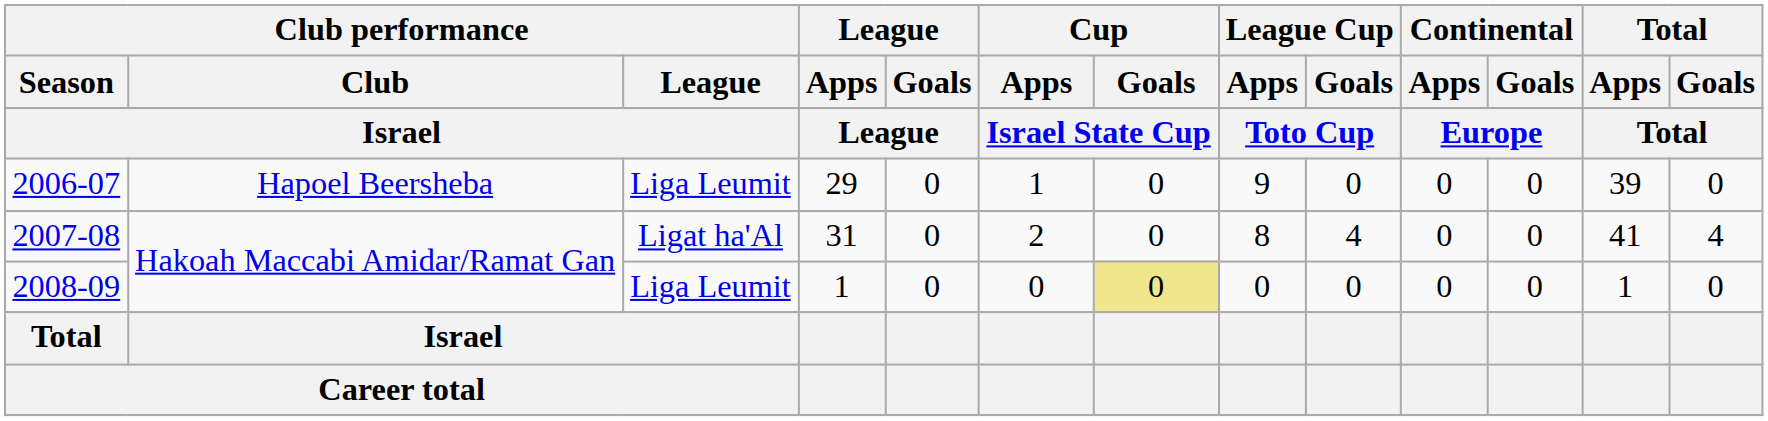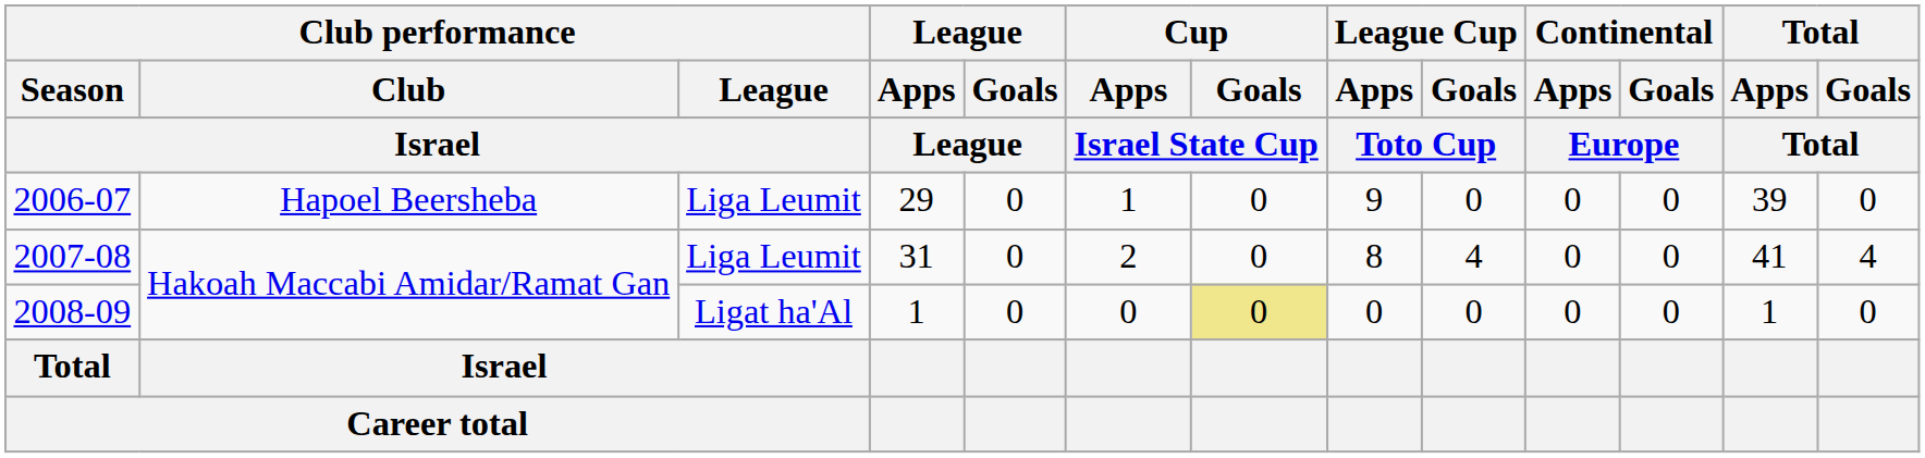 <table class="wikitable" style="text-align:center">
 <tr>
 <th colspan=3>Club performance</th>
 <th colspan=2>League</th>
 <th colspan=2>Cup</th>
 <th colspan=2>League Cup</th>
 <th colspan=2>Continental</th>
 <th colspan=2>Total</th>
 </tr>
 <tr>
 <th>Season</th>
 <th>Club</th>
 <th>League</th>
 <th>Apps</th>
 <th>Goals</th>
 <th>Apps</th>
 <th>Goals</th>
 <th>Apps</th>
 <th>Goals</th>
 <th>Apps</th>
 <th>Goals</th>
 <th>Apps</th>
 <th>Goals</th>
 </tr>
 <tr>
 </tr>
 <tr>
 <th colspan=3>Israel</th>
 <th colspan=2>League</th>
 <th colspan=2><a href='#'>Israel State Cup</a></th>
 <th colspan=2><a href='#'>Toto Cup</a></th>
 <th colspan=2><a href='#'>Europe</a></th>
 <th colspan=2>Total</th>
 </tr>
 <tr>
 <td><a href='#'>2006-07</a></td>
 <td><a href='#'>Hapoel Beersheba</a></td>
 <td><a href='#'>Liga Leumit</a></td>
 <td>29</td>
 <td>0</td>
 <td>1</td>
 <td>0</td>
 <td>9</td>
 <td>0</td>
 <td>0</td>
 <td>0</td>
 <td>39</td>
 <td>0</td>
 </tr>
 <tr>
 <td><a href='#'>2007-08</a></td>
 <td rowspan="2"><a href='#'>Hakoah Maccabi Amidar/Ramat Gan</a></td>
-<td><a href='#'>Ligat ha'Al</a></td>
+<td><a href='#'>Liga Leumit</a></td>
 <td>31</td>
 <td>0</td>
 <td>2</td>
 <td>0</td>
 <td>8</td>
 <td>4</td>
 <td>0</td>
 <td>0</td>
 <td>41</td>
 <td>4</td>
 </tr>
 <tr>
 <td><a href='#'>2008-09</a></td>
-<td><a href='#'>Liga Leumit</a></td>
+<td><a href='#'>Ligat ha'Al</a></td>
 <td>1</td>
 <td>0</td>
 <td>0</td>
 <td style="background: khaki;">0</td>
 <td>0</td>
 <td>0</td>
 <td>0</td>
 <td>0</td>
 <td>1</td>
 <td>0</td>
 </tr>
 <tr>
 <th rowspan=1>Total</th>
 <th colspan=2>Israel</th>
 <th></th>
 <th></th>
 <th></th>
 <th></th>
 <th></th>
 <th></th>
 <th></th>
 <th></th>
 <th></th>
 <th></th>
 </tr>
 <tr>
 <th colspan=3>Career total</th>
 <th></th>
 <th></th>
 <th></th>
 <th></th>
 <th></th>
 <th></th>
 <th></th>
 <th></th>
 <th></th>
 <th></th>
 </tr>
 </table>
